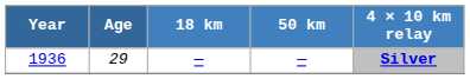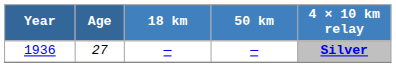 <table class="wikitable" style="font-size:95%; text-align:center; border:grey solid 1px; border-collapse:collapse; background:#ffffff;">
 <tr>
 <th style="background-color:#369; color:white; width:60px;"> Year </th>
 <th style="background-color:#369; color:white; width:40px;"> Age </th>
 <th style="background-color:#4180be; color:white; width:75px;"> 18 km </th>
 <th style="background-color:#4180be; color:white; width:75px;"> 50 km </th>
 <th style="background-color:#4180be; color:white; width:75px;"> 4 × 10 km <br> relay </th>
 </tr>
 <tr>
 <td><a href='#'>1936</a></td>
-<td><em>29</em></td>
+<td><em>27</em></td>
 <td><a href='#'>—</a></td>
 <td><a href='#'>—</a></td>
 <td style="background:silver;"><a href='#'><strong>Silver</strong></a></td>
 </tr>
 <tr>
 </tr>
 </table>
